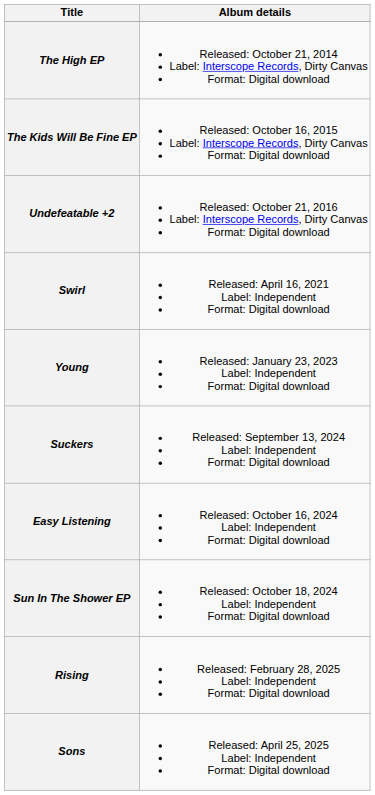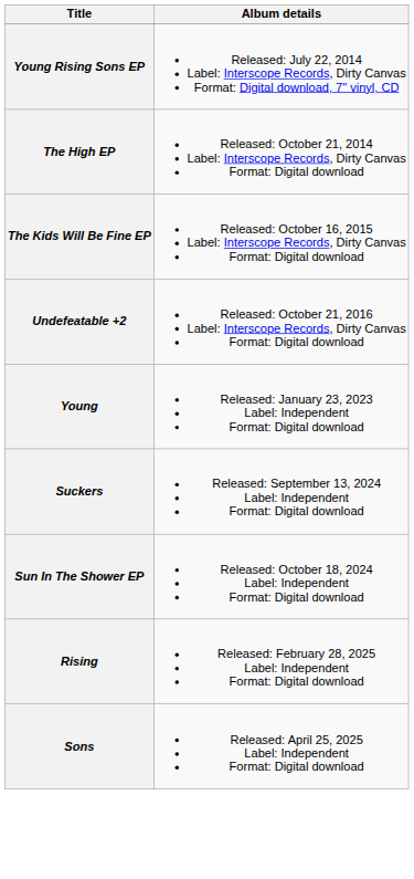 <table class="wikitable plainrowheaders" style="text-align:center;">
 <tr>
 <th scope="col">Title</th>
 <th scope="col">Album details</th>
 </tr>
 <tr>
+</tr>
+<tr>
+<th scope="row"><strong><em>Young Rising Sons EP</em></strong></th>
+<td><br><ul><li>Released: July 22, 2014</li><li>Label: <a href='#'>Interscope Records</a>, Dirty Canvas</li><li>Format: <a href='#'>Digital download, 7" vinyl, CD</a></li></ul></td>
 </tr>
 <tr>
 <th><strong><em>The High EP</em></strong></th>
 <td><br><ul><li>Released: October 21, 2014</li><li>Label: <a href='#'>Interscope Records</a>, Dirty Canvas</li><li>Format: Digital download</li></ul></td>
 </tr>
 <tr>
 <th scope="row"><strong><em>The Kids Will Be Fine EP</em></strong></th>
 <td><br><ul><li>Released: October 16, 2015</li><li>Label: <a href='#'>Interscope Records</a>, Dirty Canvas</li><li>Format: Digital download</li></ul></td>
 </tr>
 <tr>
 <th><strong><em>Undefeatable +2</em></strong></th>
 <td><br><ul><li>Released: October 21, 2016</li><li>Label: <a href='#'>Interscope Records</a>, Dirty Canvas</li><li>Format: Digital download</li></ul></td>
 </tr>
 <tr>
-<th><em>Swirl</em></th>
-<td><br><ul><li>Released: April 16, 2021</li><li>Label: Independent</li><li>Format: Digital download</li></ul></td>
-</tr>
-<tr>
 <th><strong><em>Young</em></strong></th>
 <td><br><ul><li>Released: January 23, 2023</li><li>Label: Independent</li><li>Format: Digital download</li></ul></td>
 </tr>
 <tr>
 <th><em>Suckers</em></th>
 <td><br><ul><li>Released: September 13, 2024</li><li>Label: Independent</li><li>Format: Digital download</li></ul></td>
-</tr>
-<tr>
-<th><em>Easy Listening</em></th>
-<td><br><ul><li>Released: October 16, 2024</li><li>Label: Independent</li><li>Format: Digital download</li></ul></td>
 </tr>
 <tr>
 <th><em>Sun In The Shower EP</em></th>
 <td><br><ul><li>Released: October 18, 2024</li><li>Label: Independent</li><li>Format: Digital download</li></ul></td>
 </tr>
 <tr>
 <th><em>Rising</em></th>
 <td><br><ul><li>Released: February 28, 2025</li><li>Label: Independent</li><li>Format: Digital download</li></ul></td>
 </tr>
 <tr>
 <th><em>Sons</em></th>
 <td><br><ul><li>Released: April 25, 2025</li><li>Label: Independent</li><li>Format: Digital download</li></ul></td>
 </tr>
 </table>
